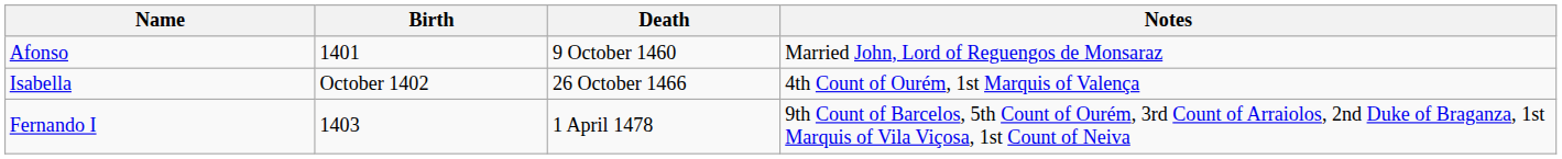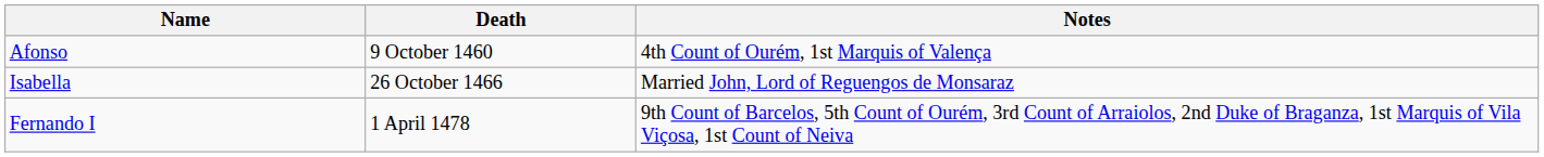 <table class="wikitable">
 <tr style="background:#ccc;">
 <th style="width:20%;">Name</th>
-<th style="width:15%;">Birth</th>
 <th style="width:15%;">Death</th>
 <th style="width:50%;">Notes</th>
 </tr>
 <tr>
 <td><a href='#'>Afonso</a></td>
-<td>1401</td>
 <td>9 October 1460</td>
+<td>4th <a href='#'>Count of Ourém</a>, 1st <a href='#'>Marquis of Valença</a></td>
+</tr>
+<tr>
+<td><a href='#'>Isabella</a></td>
+<td>26 October 1466</td>
 <td>Married <a href='#'>John, Lord of Reguengos de Monsaraz</a></td>
 </tr>
 <tr>
-<td><a href='#'>Isabella</a></td>
-<td>October 1402</td>
-<td>26 October 1466</td>
-<td>4th <a href='#'>Count of Ourém</a>, 1st <a href='#'>Marquis of Valença</a></td>
-</tr>
-<tr>
 <td><a href='#'>Fernando I</a></td>
-<td>1403</td>
 <td>1 April 1478</td>
 <td>9th <a href='#'>Count of Barcelos</a>, 5th <a href='#'>Count of Ourém</a>, 3rd <a href='#'>Count of Arraiolos</a>, 2nd <a href='#'>Duke of Braganza</a>, 1st <a href='#'>Marquis of Vila Viçosa</a>, 1st <a href='#'>Count of Neiva</a></td>
 </tr>
 </table>
